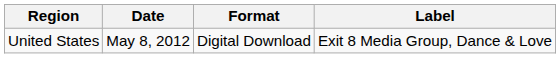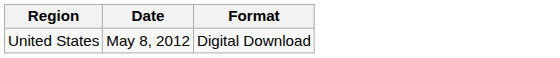 <table class=wikitable>
 <tr>
 <th>Region</th>
 <th>Date</th>
 <th>Format</th>
-<th>Label</th>
 </tr>
 <tr>
 <td>United States</td>
 <td>May 8, 2012</td>
 <td>Digital Download</td>
-<td>Exit 8 Media Group, Dance & Love</td>
 </tr>
 </table>
